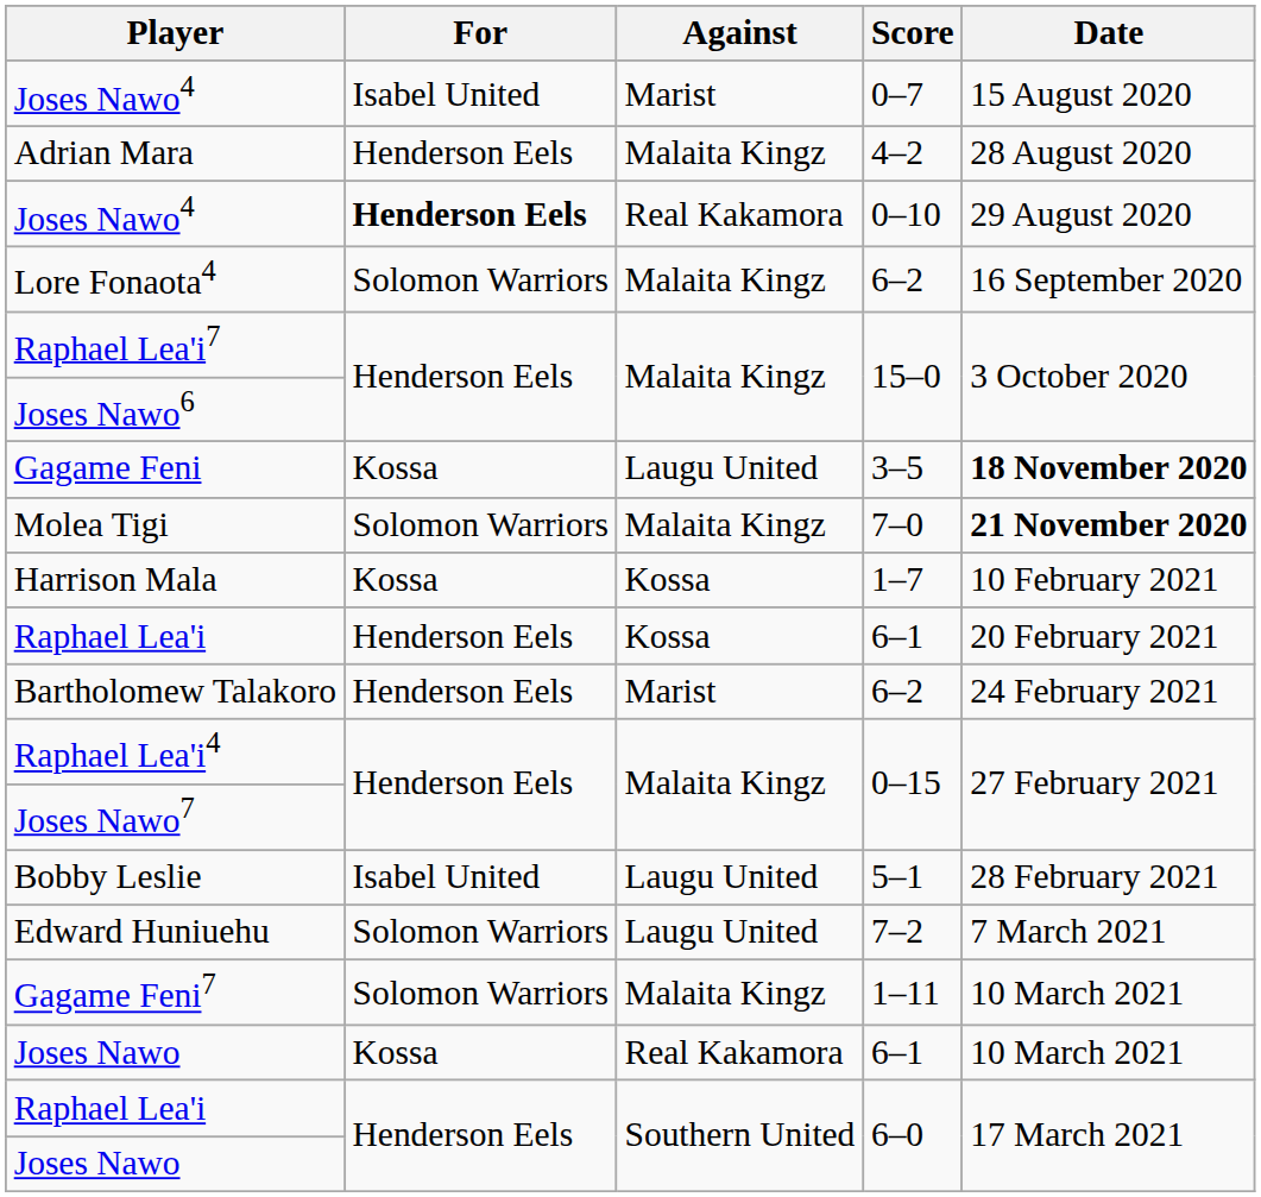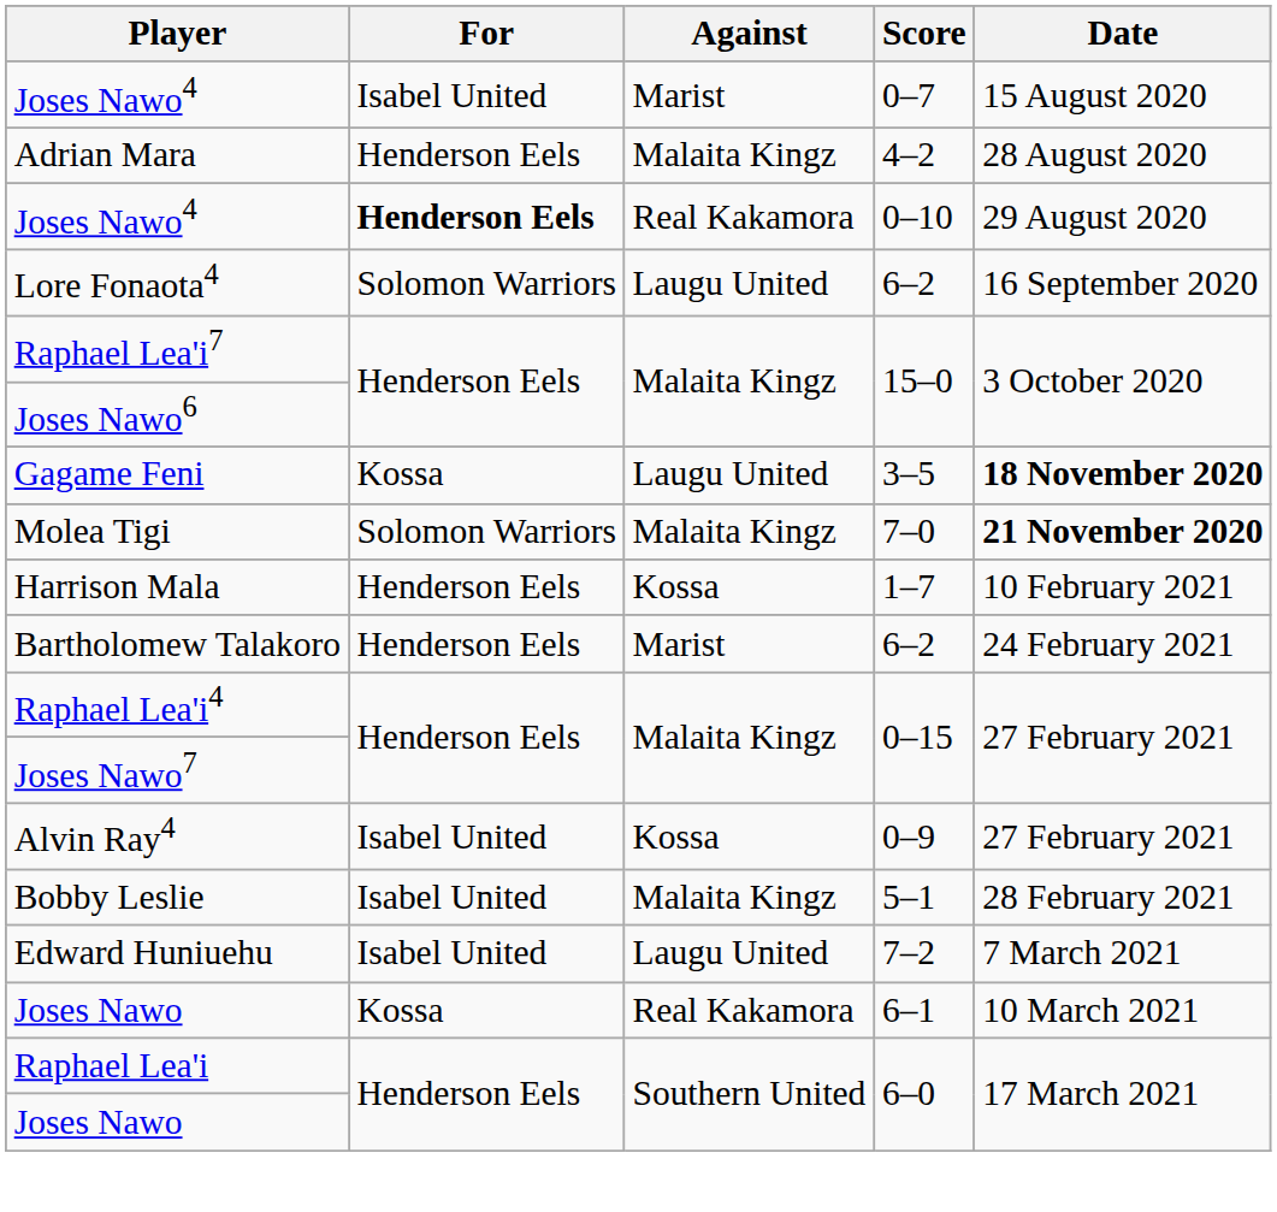 <table class="wikitable">
 <tr>
 <th>Player</th>
 <th>For</th>
 <th>Against</th>
 <th>Score</th>
 <th>Date</th>
 </tr>
 <tr>
 <td> <a href='#'>Joses Nawo</a><sup>4</sup></td>
 <td>Isabel United</td>
 <td>Marist</td>
 <td>0–7</td>
 <td>15 August 2020</td>
 </tr>
 <tr>
 <td> Adrian Mara</td>
 <td>Henderson Eels</td>
 <td>Malaita Kingz</td>
 <td>4–2</td>
 <td>28 August 2020</td>
 </tr>
 <tr>
 <td> <a href='#'>Joses Nawo</a><sup>4</sup></td>
 <td><strong>Henderson Eels</strong></td>
 <td>Real Kakamora</td>
 <td>0–10</td>
 <td>29 August 2020</td>
 </tr>
 <tr>
 <td> Lore Fonaota<sup>4</sup></td>
 <td>Solomon Warriors</td>
-<td>Malaita Kingz</td>
+<td>Laugu United</td>
 <td>6–2</td>
 <td>16 September 2020</td>
 </tr>
 <tr>
 <td> <a href='#'>Raphael Lea'i</a><sup>7</sup></td>
 <td rowspan=2>Henderson Eels</td>
 <td rowspan=2>Malaita Kingz</td>
 <td rowspan=2>15–0</td>
 <td rowspan=2>3 October 2020</td>
 </tr>
 <tr>
 <td> <a href='#'>Joses Nawo</a><sup>6</sup></td>
 </tr>
 <tr>
 <td> <a href='#'>Gagame Feni</a></td>
 <td>Kossa</td>
 <td>Laugu United</td>
 <td>3–5</td>
 <td><strong>18 November 2020</strong></td>
 </tr>
 <tr>
 <td> Molea Tigi</td>
 <td>Solomon Warriors</td>
 <td>Malaita Kingz</td>
 <td>7–0</td>
 <td><strong>21 November 2020</strong></td>
 </tr>
 <tr>
 <td> Harrison Mala</td>
-<td>Kossa</td>
+<td>Henderson Eels</td>
 <td>Kossa</td>
 <td>1–7</td>
 <td>10 February 2021</td>
-</tr>
-<tr>
-<td> <a href='#'>Raphael Lea'i</a></td>
-<td>Henderson Eels</td>
-<td>Kossa</td>
-<td>6–1</td>
-<td>20 February 2021</td>
 </tr>
 <tr>
 <td> Bartholomew Talakoro</td>
 <td>Henderson Eels</td>
 <td>Marist</td>
 <td>6–2</td>
 <td>24 February 2021</td>
 </tr>
 <tr>
 <td> <a href='#'>Raphael Lea'i</a><sup>4</sup></td>
 <td rowspan=2>Henderson Eels</td>
 <td rowspan=2>Malaita Kingz</td>
 <td rowspan=2>0–15</td>
 <td rowspan=2>27 February 2021</td>
 </tr>
 <tr>
 <td> <a href='#'>Joses Nawo</a><sup>7</sup></td>
 </tr>
 <tr>
+<td> Alvin Ray<sup>4</sup></td>
+<td>Isabel United</td>
+<td>Kossa</td>
+<td>0–9</td>
+<td>27 February 2021</td>
+</tr>
+<tr>
 <td> Bobby Leslie</td>
 <td>Isabel United</td>
-<td>Laugu United</td>
+<td>Malaita Kingz</td>
 <td>5–1</td>
 <td>28 February 2021</td>
 </tr>
 <tr>
 <td> Edward Huniuehu</td>
-<td>Solomon Warriors</td>
+<td>Isabel United</td>
 <td>Laugu United</td>
 <td>7–2</td>
 <td>7 March 2021</td>
-</tr>
-<tr>
-<td> <a href='#'>Gagame Feni</a><sup>7</sup></td>
-<td>Solomon Warriors</td>
-<td>Malaita Kingz</td>
-<td>1–11</td>
-<td>10 March 2021</td>
 </tr>
 <tr>
 <td> <a href='#'>Joses Nawo</a></td>
 <td>Kossa</td>
 <td>Real Kakamora</td>
 <td>6–1</td>
 <td>10 March 2021</td>
 </tr>
 <tr>
 <td> <a href='#'>Raphael Lea'i</a></td>
 <td rowspan=2>Henderson Eels</td>
 <td rowspan=2>Southern United</td>
 <td rowspan=2>6–0</td>
 <td rowspan=2>17 March 2021</td>
 </tr>
 <tr>
 <td> <a href='#'>Joses Nawo</a></td>
 </tr>
 </table>
